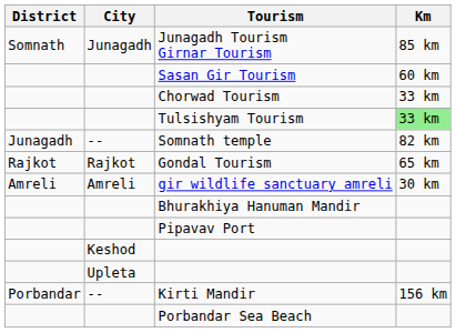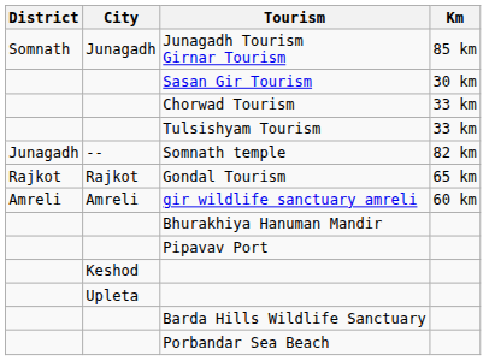 <table class="wikitable sortable">
 <tr>
 <th>District</th>
 <th>City</th>
 <th>Tourism</th>
 <th>Km</th>
 </tr>
 <tr>
 <td>Somnath</td>
 <td>Junagadh</td>
 <td>Junagadh Tourism<br><a href='#'>Girnar Tourism</a></td>
 <td>85 km</td>
 </tr>
 <tr>
 <td></td>
 <td></td>
 <td><a href='#'>Sasan Gir Tourism</a></td>
-<td>60 km</td>
+<td>30 km</td>
 </tr>
 <tr>
 <td></td>
 <td></td>
 <td>Chorwad Tourism</td>
 <td>33 km</td>
 </tr>
 <tr>
 <td></td>
 <td></td>
 <td>Tulsishyam Tourism</td>
-<td style="background: lightgreen;">33 km</td>
+<td>33 km</td>
 </tr>
 <tr>
 <td>Junagadh</td>
 <td>--</td>
 <td>Somnath temple</td>
 <td>82 km</td>
 </tr>
 <tr>
 <td>Rajkot</td>
 <td>Rajkot</td>
 <td>Gondal Tourism</td>
 <td>65 km</td>
 </tr>
 <tr>
 <td>Amreli</td>
 <td>Amreli</td>
 <td><a href='#'>gir wildlife sanctuary amreli</a></td>
-<td>30 km</td>
+<td>60 km</td>
 </tr>
 <tr>
 <td></td>
 <td></td>
 <td>Bhurakhiya Hanuman Mandir</td>
 <td></td>
 </tr>
 <tr>
 <td></td>
 <td></td>
 <td>Pipavav Port</td>
 <td></td>
 </tr>
 <tr>
 <td></td>
 <td>Keshod</td>
 <td></td>
 <td></td>
 </tr>
 <tr>
 <td></td>
 <td>Upleta</td>
 <td></td>
 <td></td>
 </tr>
 <tr>
-<td>Porbandar</td>
-<td>--</td>
-<td>Kirti Mandir</td>
-<td>156 km</td>
+<td></td>
+<td></td>
+<td>Barda Hills Wildlife Sanctuary</td>
+<td></td>
 </tr>
 <tr>
 <td></td>
 <td></td>
 <td>Porbandar Sea Beach</td>
 <td></td>
 </tr>
 </table>
